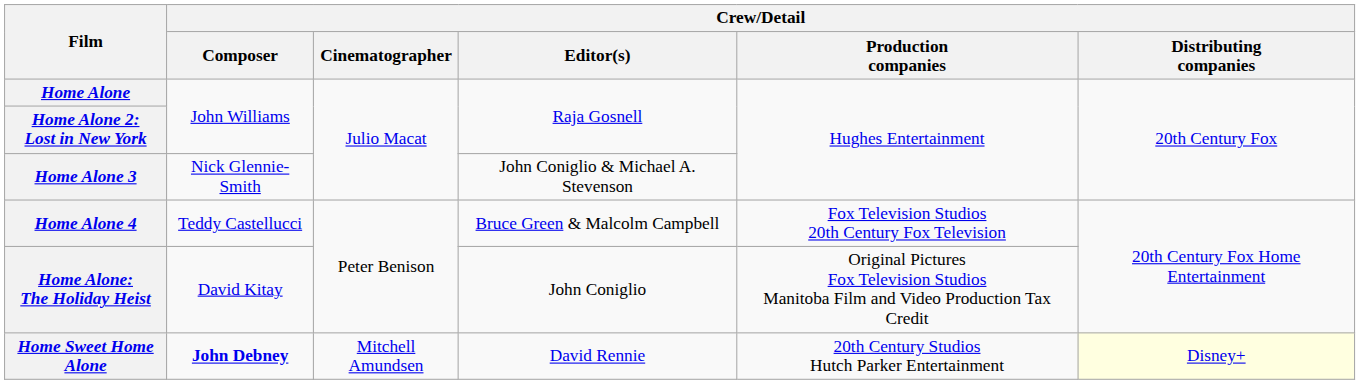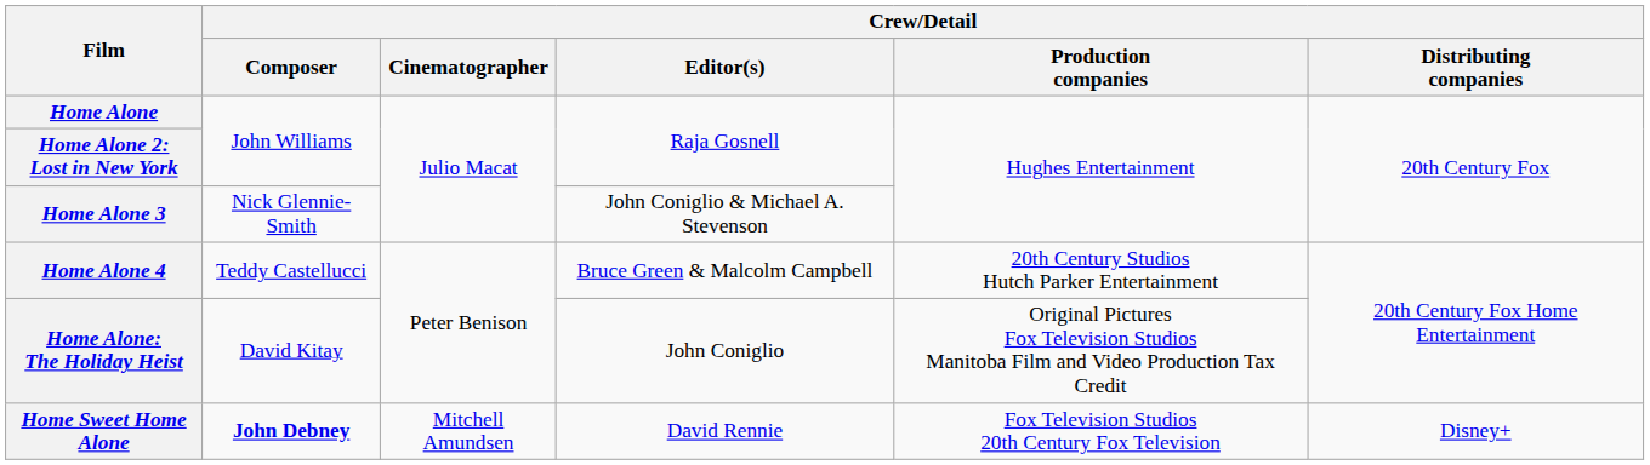 <table class="wikitable sortable" style="text-align:center; width:99%;">
 <tr>
 <th rowspan="2" style="width:12%;">Film</th>
 <th colspan="6">Crew/Detail</th>
 </tr>
 <tr>
 <th style="text-align:center;">Composer</th>
 <th style="text-align:center;">Cinematographer</th>
 <th style="text-align:center;">Editor(s)</th>
 <th style="text-align:center;">Production <br>companies</th>
 <th style="text-align:center;">Distributing <br>companies</th>
 </tr>
 <tr>
 <th><em><a href='#'>Home Alone</a></em></th>
 <td rowspan="2"><a href='#'>John Williams</a></td>
 <td rowspan="3"><a href='#'>Julio Macat</a></td>
 <td rowspan="2"><a href='#'>Raja Gosnell</a></td>
 <td rowspan="3"><a href='#'>Hughes Entertainment</a></td>
 <td rowspan="3"><a href='#'>20th Century Fox</a></td>
 </tr>
 <tr>
 <th><em><a href='#'>Home Alone 2: <br>Lost in New York</a></em></th>
 </tr>
 <tr>
 <th><em><a href='#'>Home Alone 3</a></em></th>
 <td><a href='#'>Nick Glennie-Smith</a></td>
 <td>John Coniglio & Michael A. Stevenson</td>
 </tr>
 <tr>
 <th><em><a href='#'>Home Alone 4</a></em></th>
 <td><a href='#'>Teddy Castellucci</a></td>
 <td rowspan="2">Peter Benison</td>
 <td><a href='#'>Bruce Green</a> & Malcolm Campbell</td>
-<td><a href='#'>Fox Television Studios</a> <br><a href='#'>20th Century Fox Television</a></td>
+<td><a href='#'>20th Century Studios</a> <br>Hutch Parker Entertainment</td>
 <td rowspan="2"><a href='#'>20th Century Fox Home Entertainment</a></td>
 </tr>
 <tr>
 <th><em><a href='#'>Home Alone: <br>The Holiday Heist</a></em></th>
 <td><a href='#'>David Kitay</a></td>
 <td>John Coniglio</td>
 <td>Original Pictures <br><a href='#'>Fox Television Studios</a> <br>Manitoba Film and Video Production Tax Credit</td>
 </tr>
 <tr>
 <th><em><a href='#'>Home Sweet Home Alone</a></em></th>
 <td><strong><a href='#'>John Debney</a></strong></td>
 <td><a href='#'>Mitchell Amundsen</a></td>
 <td><a href='#'>David Rennie</a></td>
-<td><a href='#'>20th Century Studios</a> <br>Hutch Parker Entertainment</td>
-<td style="background: lightyellow;"><a href='#'>Disney+</a></td>
+<td><a href='#'>Fox Television Studios</a> <br><a href='#'>20th Century Fox Television</a></td>
+<td><a href='#'>Disney+</a></td>
 </tr>
 </table>
